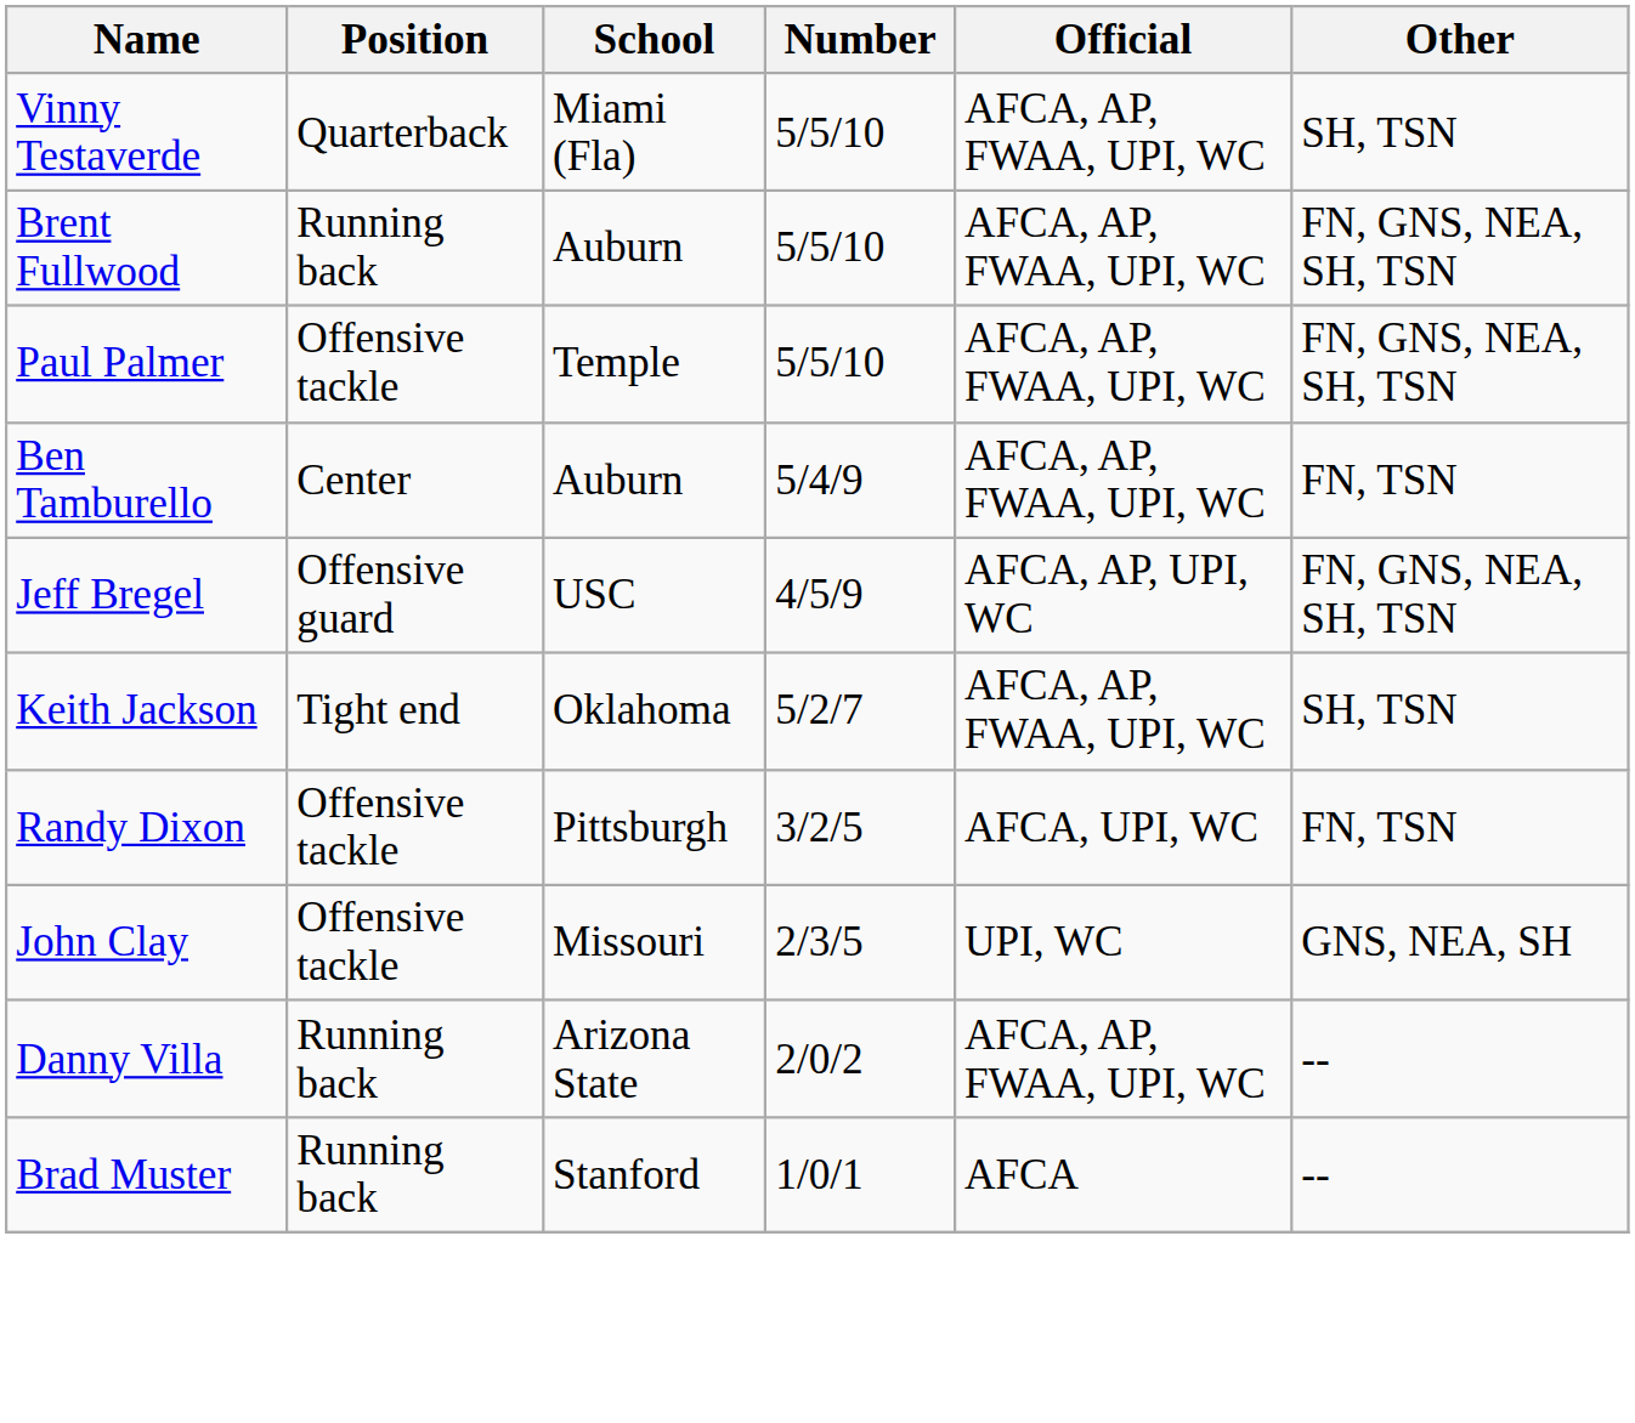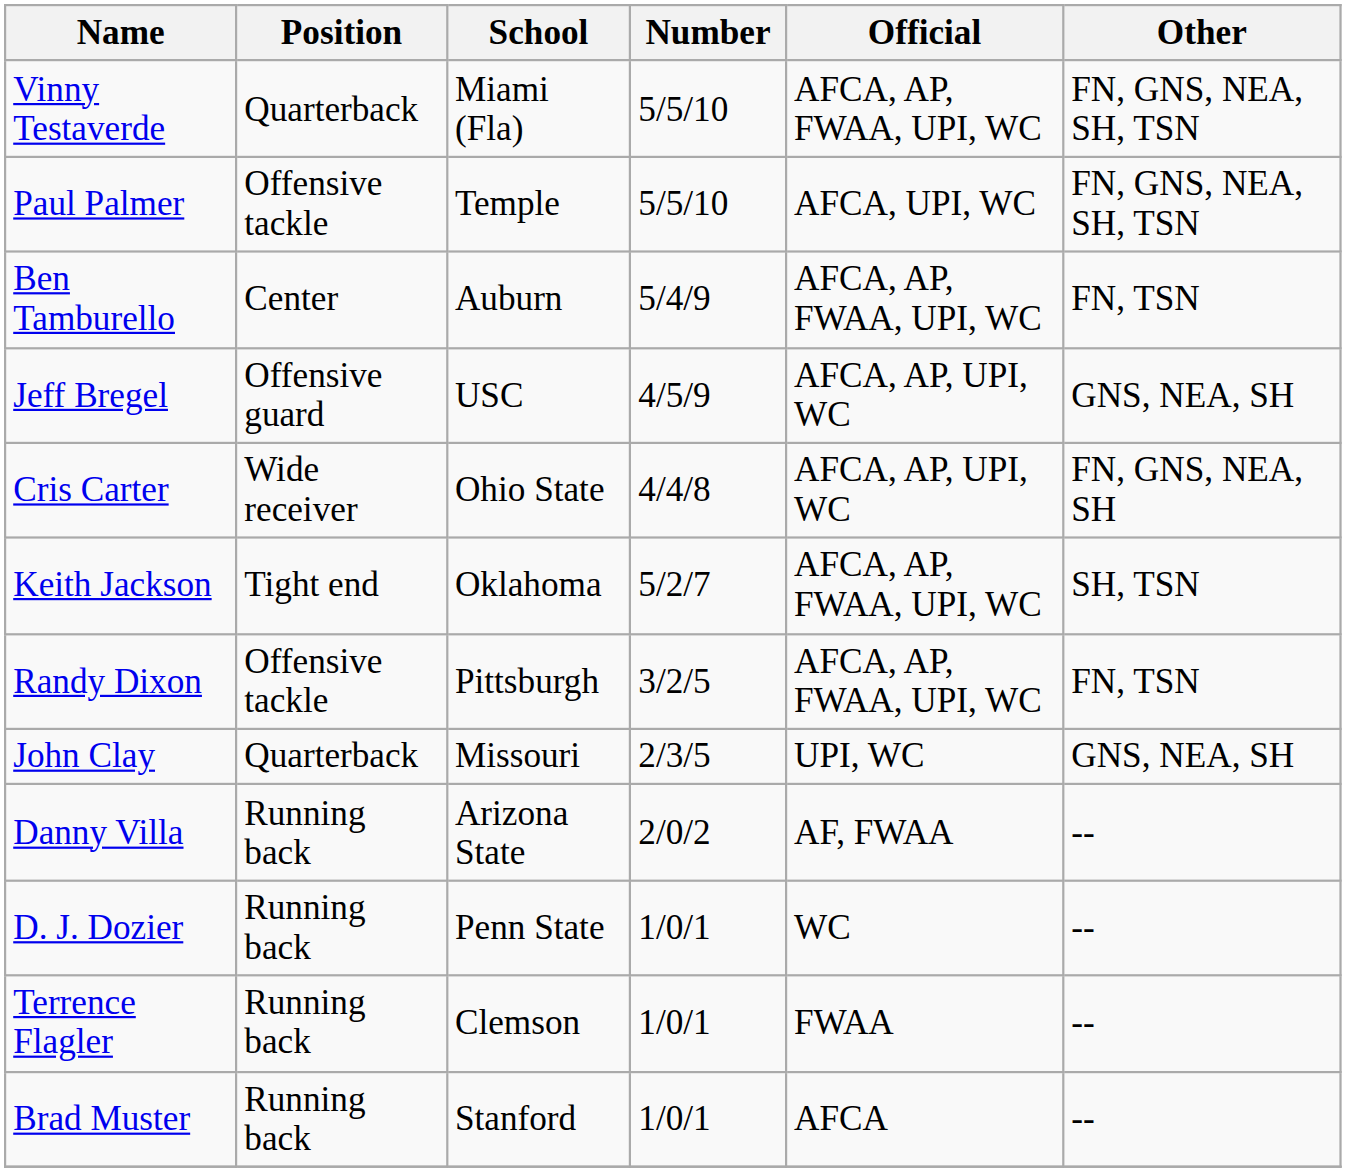 <table class="wikitable sortable">
 <tr>
 <th bgcolor="#DDDDFF" width="15%">Name</th>
 <th bgcolor="#DDDDFF" width="10%">Position</th>
 <th bgcolor="#DDDDFF" width="10%">School</th>
 <th bgcolor="#DDDDFF" width="7%">Number</th>
 <th bgcolor="#DDDDFF" width="18%">Official</th>
 <th bgcolor="#DDDDFF" width="18%">Other</th>
 </tr>
 <tr align="left">
 <td><a href='#'>Vinny Testaverde</a></td>
 <td>Quarterback</td>
 <td>Miami (Fla)</td>
 <td>5/5/10</td>
 <td>AFCA, AP, FWAA, UPI, WC</td>
-<td>SH, TSN</td>
-</tr>
-<tr align="left">
-<td><a href='#'>Brent Fullwood</a></td>
-<td>Running back</td>
-<td>Auburn</td>
-<td>5/5/10</td>
-<td>AFCA, AP, FWAA, UPI, WC</td>
 <td>FN, GNS, NEA, SH, TSN</td>
 </tr>
 <tr align="left">
 <td><a href='#'>Paul Palmer</a></td>
 <td>Offensive tackle</td>
 <td>Temple</td>
 <td>5/5/10</td>
-<td>AFCA, AP, FWAA, UPI, WC</td>
+<td>AFCA, UPI, WC</td>
 <td>FN, GNS, NEA, SH, TSN</td>
 </tr>
 <tr align="left">
 <td><a href='#'>Ben Tamburello</a></td>
 <td>Center</td>
 <td>Auburn</td>
 <td>5/4/9</td>
 <td>AFCA, AP, FWAA, UPI, WC</td>
 <td>FN, TSN</td>
 </tr>
 <tr align="left">
 <td><a href='#'>Jeff Bregel</a></td>
 <td>Offensive guard</td>
 <td>USC</td>
 <td>4/5/9</td>
 <td>AFCA, AP, UPI, WC</td>
-<td>FN, GNS, NEA, SH, TSN</td>
+<td>GNS, NEA, SH</td>
+</tr>
+<tr align="left">
+<td><a href='#'>Cris Carter</a></td>
+<td>Wide receiver</td>
+<td>Ohio State</td>
+<td>4/4/8</td>
+<td>AFCA, AP, UPI, WC</td>
+<td>FN, GNS, NEA, SH</td>
 </tr>
 <tr align="left">
 <td><a href='#'>Keith Jackson</a></td>
 <td>Tight end</td>
 <td>Oklahoma</td>
 <td>5/2/7</td>
 <td>AFCA, AP, FWAA, UPI, WC</td>
 <td>SH, TSN</td>
 </tr>
 <tr align="left">
 <td><a href='#'>Randy Dixon</a></td>
 <td>Offensive tackle</td>
 <td>Pittsburgh</td>
 <td>3/2/5</td>
-<td>AFCA, UPI, WC</td>
+<td>AFCA, AP, FWAA, UPI, WC</td>
 <td>FN, TSN</td>
 </tr>
 <tr align="left">
 <td><a href='#'>John Clay</a></td>
-<td>Offensive tackle</td>
+<td>Quarterback</td>
 <td>Missouri</td>
 <td>2/3/5</td>
 <td>UPI, WC</td>
 <td>GNS, NEA, SH</td>
 </tr>
 <tr align="left">
 <td><a href='#'>Danny Villa</a></td>
 <td>Running back</td>
 <td>Arizona State</td>
 <td>2/0/2</td>
-<td>AFCA, AP, FWAA, UPI, WC</td>
+<td>AF, FWAA</td>
+<td>--</td>
+</tr>
+<tr align="left">
+<td><a href='#'>D. J. Dozier</a></td>
+<td>Running back</td>
+<td>Penn State</td>
+<td>1/0/1</td>
+<td>WC</td>
+<td>--</td>
+</tr>
+<tr align="left">
+<td><a href='#'>Terrence Flagler</a></td>
+<td>Running back</td>
+<td>Clemson</td>
+<td>1/0/1</td>
+<td>FWAA</td>
 <td>--</td>
 </tr>
 <tr align="left">
 <td><a href='#'>Brad Muster</a></td>
 <td>Running back</td>
 <td>Stanford</td>
 <td>1/0/1</td>
 <td>AFCA</td>
 <td>--</td>
 </tr>
 <tr align="left">
 </tr>
 </table>
